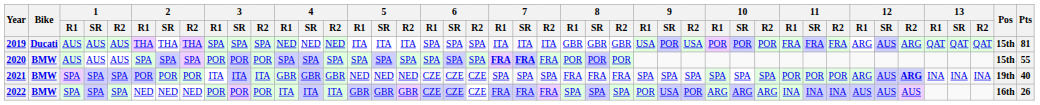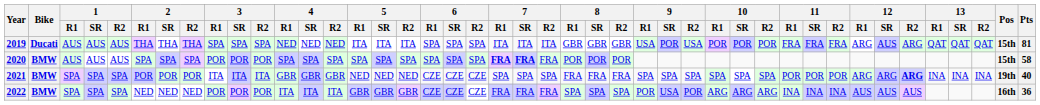 <table class="wikitable" style="text-align:center; font-size:90%">
 <tr>
 <th valign="middle" rowspan=2>Year</th>
 <th valign="middle" rowspan=2>Bike</th>
 <th colspan=3>1</th>
 <th colspan=3>2</th>
 <th colspan=3>3</th>
 <th colspan=3>4</th>
 <th colspan=3>5</th>
 <th colspan=3>6</th>
 <th colspan=3>7</th>
 <th colspan=3>8</th>
 <th colspan=3>9</th>
 <th colspan=3>10</th>
 <th colspan=3>11</th>
 <th colspan=3>12</th>
 <th colspan=3>13</th>
 <th rowspan=2>Pos</th>
 <th rowspan=2>Pts</th>
 </tr>
 <tr>
 <th>R1</th>
 <th>SR</th>
 <th>R2</th>
 <th>R1</th>
 <th>SR</th>
 <th>R2</th>
 <th>R1</th>
 <th>SR</th>
 <th>R2</th>
 <th>R1</th>
 <th>SR</th>
 <th>R2</th>
 <th>R1</th>
 <th>SR</th>
 <th>R2</th>
 <th>R1</th>
 <th>SR</th>
 <th>R2</th>
 <th>R1</th>
 <th>SR</th>
 <th>R2</th>
 <th>R1</th>
 <th>SR</th>
 <th>R2</th>
 <th>R1</th>
 <th>SR</th>
 <th>R2</th>
 <th>R1</th>
 <th>SR</th>
 <th>R2</th>
 <th>R1</th>
 <th>SR</th>
 <th>R2</th>
 <th>R1</th>
 <th>SR</th>
 <th>R2</th>
 <th>R1</th>
 <th>SR</th>
 <th>R2</th>
 </tr>
 <tr>
 <th><a href='#'>2019</a></th>
 <th><a href='#'>Ducati</a></th>
 <td style="background:#dfffdf;"><a href='#'>AUS</a><br></td>
 <td style="background:#dfffdf;"><a href='#'>AUS</a><br></td>
 <td style="background:#dfffdf;"><a href='#'>AUS</a><br></td>
 <td style="background:#efcfff;"><a href='#'>THA</a><br></td>
 <td style="background:#ffffff;"><a href='#'>THA</a><br></td>
 <td style="background:#efcfff;"><a href='#'>THA</a><br></td>
 <td style="background:#dfffdf;"><a href='#'>SPA</a><br></td>
 <td style="background:#dfffdf;"><a href='#'>SPA</a><br></td>
 <td style="background:#dfffdf;"><a href='#'>SPA</a><br></td>
 <td style="background:#dfffdf;"><a href='#'>NED</a><br></td>
 <td style="background:#ffffff;"><a href='#'>NED</a><br></td>
 <td style="background:#dfffdf;"><a href='#'>NED</a><br></td>
 <td style="background:#ffffff;"><a href='#'>ITA</a><br></td>
 <td style="background:#ffffff;"><a href='#'>ITA</a><br></td>
 <td style="background:#ffffff;"><a href='#'>ITA</a><br></td>
 <td><a href='#'>SPA</a></td>
 <td><a href='#'>SPA</a></td>
 <td><a href='#'>SPA</a></td>
 <td><a href='#'>ITA</a></td>
 <td><a href='#'>ITA</a></td>
 <td><a href='#'>ITA</a></td>
 <td style="background:#ffffff;"><a href='#'>GBR</a><br></td>
 <td style="background:#ffffff;"><a href='#'>GBR</a><br></td>
 <td style="background:#ffffff;"><a href='#'>GBR</a><br></td>
 <td style="background:#dfffdf;"><a href='#'>USA</a><br></td>
 <td style="background:#cfcfff;"><a href='#'>POR</a><br></td>
 <td style="background:#dfffdf;"><a href='#'>USA</a><br></td>
 <td style="background:#efcfff;"><a href='#'>POR</a><br></td>
 <td style="background:#cfcfff;"><a href='#'>POR</a><br></td>
 <td style="background:#dfffdf;"><a href='#'>POR</a><br></td>
 <td style="background:#dfffdf;"><a href='#'>FRA</a><br></td>
 <td style="background:#cfcfff;"><a href='#'>FRA</a><br></td>
 <td style="background:#dfffdf;"><a href='#'>FRA</a><br></td>
 <td style="background:#ffffff;"><a href='#'>ARG</a><br></td>
 <td style="background:#cfcfff;"><a href='#'>AUS</a><br></td>
 <td style="background:#dfffdf;"><a href='#'>ARG</a><br></td>
 <td style="background:#dfffdf;"><a href='#'>QAT</a><br></td>
 <td style="background:#dfffdf;"><a href='#'>QAT</a><br></td>
 <td style="background:#dfffdf;"><a href='#'>QAT</a><br></td>
 <th>15th</th>
 <th>81</th>
 </tr>
 <tr>
 <th><a href='#'>2020</a></th>
 <th><a href='#'>BMW</a></th>
 <td style="background:#dfffdf;"><a href='#'>AUS</a><br></td>
 <td style="background:#ffffff;"><a href='#'>AUS</a><br></td>
 <td style="background:#ffffff;"><a href='#'>AUS</a><br></td>
 <td style="background:#dfffdf;"><a href='#'>SPA</a><br></td>
 <td style="background:#cfcfff;"><a href='#'>SPA</a><br></td>
 <td style="background:#efcfff;"><a href='#'>SPA</a><br></td>
 <td style="background:#dfffdf;"><a href='#'>POR</a><br></td>
 <td style="background:#cfcfff;"><a href='#'>POR</a><br></td>
 <td style="background:#dfffdf;"><a href='#'>POR</a><br></td>
 <td style="background:#cfcfff;"><a href='#'>SPA</a><br></td>
 <td style="background:#cfcfff;"><a href='#'>SPA</a><br></td>
 <td style="background:#dfffdf;"><a href='#'>SPA</a><br></td>
 <td style="background:#dfffdf;"><a href='#'>SPA</a><br></td>
 <td style="background:#cfcfff;"><a href='#'>SPA</a><br></td>
 <td style="background:#dfffdf;"><a href='#'>SPA</a><br></td>
 <td style="background:#dfffdf;"><a href='#'>SPA</a><br></td>
 <td style="background:#cfcfff;"><a href='#'>SPA</a><br></td>
 <td style="background:#dfffdf;"><a href='#'>SPA</a><br></td>
 <td style="background:#efcfff;"><strong><a href='#'>FRA</a></strong><br></td>
 <td style="background:#cfcfff;"><strong><a href='#'>FRA</a></strong><br></td>
 <td style="background:#dfffdf;"><a href='#'>FRA</a><br></td>
 <td style="background:#dfffdf;"><a href='#'>POR</a><br></td>
 <td style="background:#cfcfff;"><a href='#'>POR</a><br></td>
 <td style="background:#dfffdf;"><a href='#'>POR</a><br></td>
 <td></td>
 <td></td>
 <td></td>
 <td></td>
 <td></td>
 <td></td>
 <td></td>
 <td></td>
 <td></td>
 <td></td>
 <td></td>
 <td></td>
 <td></td>
 <td></td>
 <td></td>
 <th>15th</th>
-<th>55</th>
+<th>58</th>
 </tr>
 <tr>
 <th><a href='#'>2021</a></th>
 <th><a href='#'>BMW</a></th>
 <td style="background:#efcfff;"><a href='#'>SPA</a><br></td>
 <td style="background:#cfcfff;"><a href='#'>SPA</a><br></td>
 <td style="background:#cfcfff;"><a href='#'>SPA</a><br></td>
 <td style="background:#cfcfff;"><a href='#'>POR</a><br></td>
 <td style="background:#dfffdf;"><a href='#'>POR</a><br></td>
 <td style="background:#dfffdf;"><a href='#'>POR</a><br></td>
 <td style="background:#ffffff;"><a href='#'>ITA</a><br></td>
 <td style="background:#cfcfff;"><a href='#'>ITA</a><br></td>
 <td style="background:#dfffdf;"><a href='#'>ITA</a><br></td>
 <td style="background:#dfffdf;"><a href='#'>GBR</a><br></td>
 <td style="background:#cfcfff;"><a href='#'>GBR</a><br></td>
 <td style="background:#dfffdf;"><a href='#'>GBR</a><br></td>
 <td><a href='#'>NED</a></td>
 <td><a href='#'>NED</a></td>
 <td><a href='#'>NED</a></td>
 <td><a href='#'>CZE</a></td>
 <td><a href='#'>CZE</a></td>
 <td><a href='#'>CZE</a></td>
 <td><a href='#'>SPA</a></td>
 <td><a href='#'>SPA</a></td>
 <td><a href='#'>SPA</a></td>
 <td><a href='#'>FRA</a></td>
 <td><a href='#'>FRA</a></td>
 <td><a href='#'>FRA</a></td>
 <td><a href='#'>SPA</a></td>
 <td><a href='#'>SPA</a></td>
 <td><a href='#'>SPA</a></td>
 <td style="background:#dfffdf;"><a href='#'>SPA</a><br></td>
 <td style="background:#ffffff;"><a href='#'>SPA</a><br></td>
 <td style="background:#dfffdf;"><a href='#'>SPA</a><br></td>
 <td style="background:#dfffdf;"><a href='#'>POR</a><br></td>
 <td style="background:#dfffdf;"><a href='#'>POR</a><br></td>
 <td style="background:#dfffdf;"><a href='#'>POR</a><br></td>
 <td style="background:#dfffdf;"><a href='#'>ARG</a><br></td>
-<td style="background:#cfcfff;"><a href='#'>AUS</a><br></td>
+<td style="background:#cfcfff;"><a href='#'>ARG</a><br></td>
 <td style="background:#cfcfff;"><strong><a href='#'>ARG</a><br></strong></td>
 <td><a href='#'>INA</a></td>
 <td><a href='#'>INA</a></td>
 <td><a href='#'>INA</a></td>
 <th>19th</th>
 <th>40</th>
 </tr>
 <tr>
 <th><a href='#'>2022</a></th>
 <th><a href='#'>BMW</a></th>
 <td style="background:#dfffdf;"><a href='#'>SPA</a><br></td>
 <td style="background:#cfcfff;"><a href='#'>SPA</a><br></td>
 <td style="background:#dfffdf;"><a href='#'>SPA</a><br></td>
 <td style="background:#ffffff;"><a href='#'>NED</a><br></td>
 <td style="background:#ffffff;"><a href='#'>NED</a><br></td>
 <td style="background:#ffffff;"><a href='#'>NED</a><br></td>
 <td style="background:#dfffdf;"><a href='#'>POR</a><br></td>
 <td style="background:#efcfff;"><a href='#'>POR</a><br></td>
 <td style="background:#dfffdf;"><a href='#'>POR</a><br></td>
 <td style="background:#dfffdf;"><a href='#'>ITA</a><br></td>
 <td style="background:#cfcfff;"><a href='#'>ITA</a><br></td>
 <td style="background:#dfffdf;"><a href='#'>ITA</a><br></td>
 <td style="background:#cfcfff;"><a href='#'>GBR</a><br></td>
 <td style="background:#cfcfff;"><a href='#'>GBR</a><br></td>
 <td style="background:#efcfff;"><a href='#'>GBR</a><br></td>
 <td style="background:#cfcfff;"><a href='#'>CZE</a><br></td>
 <td style="background:#cfcfff;"><a href='#'>CZE</a><br></td>
 <td style="background:#ffffff;"><a href='#'>CZE</a><br></td>
 <td style="background:#cfcfff;"><a href='#'>FRA</a><br></td>
 <td style="background:#cfcfff;"><a href='#'>FRA</a><br></td>
 <td style="background:#efcfff;"><a href='#'>FRA</a><br></td>
 <td style="background:#dfffdf;"><a href='#'>SPA</a><br></td>
 <td style="background:#cfcfff;"><a href='#'>SPA</a><br></td>
 <td style="background:#dfffdf;"><a href='#'>SPA</a><br></td>
 <td style="background:#dfffdf;"><a href='#'>POR</a><br></td>
 <td style="background:#cfcfff;"><a href='#'>USA</a><br></td>
 <td style="background:#cfcfff;"><a href='#'>POR</a><br></td>
 <td style="background:#dfffdf;"><a href='#'>ARG</a><br></td>
 <td style="background:#cfcfff;"><a href='#'>ARG</a><br></td>
 <td style="background:#dfffdf;"><a href='#'>ARG</a><br></td>
 <td style="background:#dfffdf;"><a href='#'>INA</a><br></td>
 <td style="background:#cfcfff;"><a href='#'>INA</a><br></td>
 <td style="background:#cfcfff;"><a href='#'>INA</a><br></td>
 <td style="background:#cfcfff;"><a href='#'>AUS</a><br></td>
 <td style="background:#cfcfff;"><a href='#'>AUS</a><br></td>
 <td style="background:#efcfff;"><a href='#'>AUS</a><br></td>
 <td></td>
 <td></td>
 <td></td>
 <th>16th</th>
-<th>26</th>
+<th>36</th>
 </tr>
 </table>
